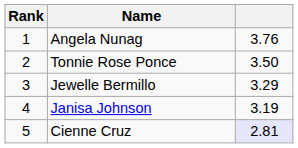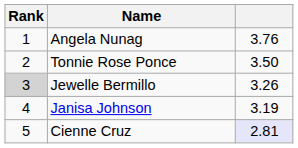 <table class="wikitable" style="margin:0.5em auto;width=480;font-size:90%">
 <tr>
 <th width=30>Rank</th>
 <th width=180>Name</th>
 <th width=50></th>
 </tr>
 <tr>
 <td align=center>1</td>
 <td>Angela Nunag</td>
 <td align=center>3.76</td>
 </tr>
 <tr>
 <td align=center>2</td>
 <td>Tonnie Rose Ponce</td>
 <td align=center>3.50</td>
 </tr>
 <tr>
-<td align=center>3</td>
+<td align=center style="background: lightgrey;">3</td>
 <td>Jewelle Bermillo</td>
-<td align=center>3.29</td>
+<td align=center>3.26</td>
 </tr>
 <tr>
 <td align=center>4</td>
 <td><a href='#'>Janisa Johnson</a></td>
 <td align=center>3.19</td>
 </tr>
 <tr>
 <td align=center>5</td>
 <td>Cienne Cruz</td>
 <td align=center style="background: lavender;">2.81</td>
 </tr>
 </table>
